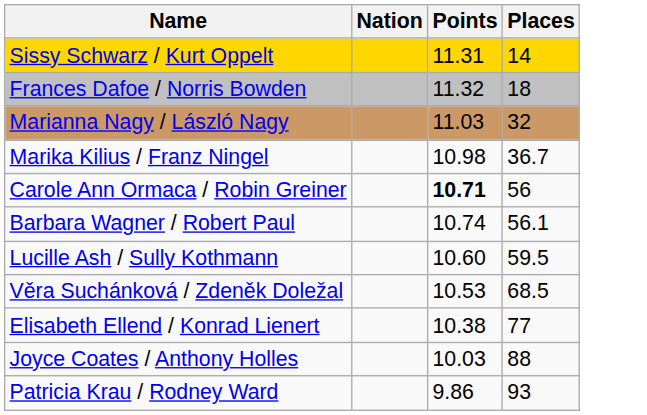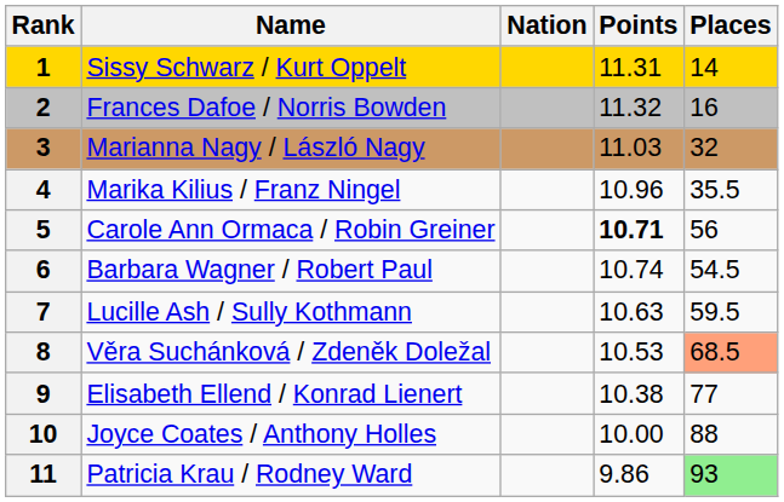 <table class="wikitable">
 <tr>
+<th>Rank</th>
 <th>Name</th>
 <th>Nation</th>
 <th>Points</th>
 <th>Places</th>
 </tr>
 <tr bgcolor="gold">
+<td align="center"><strong>1</strong></td>
 <td><a href='#'>Sissy Schwarz</a> / <a href='#'>Kurt Oppelt</a></td>
 <td></td>
 <td>11.31</td>
 <td>14</td>
 </tr>
 <tr bgcolor="silver">
+<td align="center"><strong>2</strong></td>
 <td><a href='#'>Frances Dafoe</a> / <a href='#'>Norris Bowden</a></td>
 <td></td>
 <td>11.32</td>
-<td>18</td>
+<td>16</td>
 </tr>
 <tr bgcolor="cc9966">
+<td align="center"><strong>3</strong></td>
 <td><a href='#'>Marianna Nagy</a> / <a href='#'>László Nagy</a></td>
 <td></td>
 <td>11.03</td>
 <td>32</td>
 </tr>
 <tr>
+<th>4</th>
 <td><a href='#'>Marika Kilius</a> / <a href='#'>Franz Ningel</a></td>
 <td></td>
-<td>10.98</td>
-<td>36.7</td>
+<td>10.96</td>
+<td>35.5</td>
 </tr>
 <tr>
+<th>5</th>
 <td><a href='#'>Carole Ann Ormaca</a> / <a href='#'>Robin Greiner</a></td>
 <td></td>
 <td><strong>10.71</strong></td>
 <td>56</td>
 </tr>
 <tr>
+<th>6</th>
 <td><a href='#'>Barbara Wagner</a> / <a href='#'>Robert Paul</a></td>
 <td></td>
 <td>10.74</td>
-<td>56.1</td>
+<td>54.5</td>
 </tr>
 <tr>
+<th>7</th>
 <td><a href='#'>Lucille Ash</a> / <a href='#'>Sully Kothmann</a></td>
 <td></td>
-<td>10.60</td>
+<td>10.63</td>
 <td>59.5</td>
 </tr>
 <tr>
+<th>8</th>
 <td><a href='#'>Věra Suchánková</a> / <a href='#'>Zdeněk Doležal</a></td>
 <td></td>
 <td>10.53</td>
-<td>68.5</td>
+<td style="background: lightsalmon;">68.5</td>
 </tr>
 <tr>
+<th>9</th>
 <td><a href='#'>Elisabeth Ellend</a> / <a href='#'>Konrad Lienert</a></td>
 <td></td>
 <td>10.38</td>
 <td>77</td>
 </tr>
 <tr>
+<th>10</th>
 <td><a href='#'>Joyce Coates</a> / <a href='#'>Anthony Holles</a></td>
 <td></td>
-<td>10.03</td>
+<td>10.00</td>
 <td>88</td>
 </tr>
 <tr>
+<th>11</th>
 <td><a href='#'>Patricia Krau</a> / <a href='#'>Rodney Ward</a></td>
 <td></td>
 <td>9.86</td>
-<td>93</td>
+<td style="background: lightgreen;">93</td>
 </tr>
 </table>
